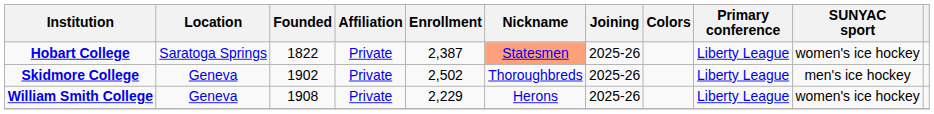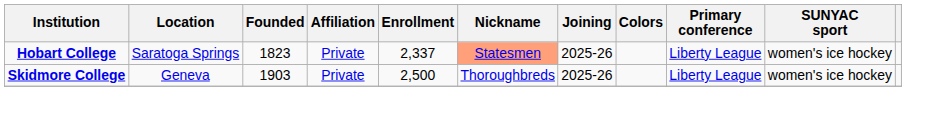 <table class="sortable wikitable" style="text-align:center">
 <tr>
 <th>Institution</th>
 <th>Location</th>
 <th>Founded</th>
 <th>Affiliation</th>
 <th>Enrollment</th>
 <th>Nickname</th>
 <th>Joining</th>
 <th>Colors</th>
 <th>Primary<br>conference</th>
 <th>SUNYAC<br>sport</th>
 <th></th>
 </tr>
 <tr>
 <td><strong><a href='#'>Hobart College</a></strong></td>
 <td><a href='#'>Saratoga Springs</a></td>
-<td>1822</td>
+<td>1823</td>
 <td><a href='#'>Private</a></td>
-<td>2,387</td>
+<td>2,337</td>
 <td style="background: lightsalmon;"><a href='#'>Statesmen</a></td>
 <td>2025-26</td>
 <td style="text-align:right;"></td>
 <td><a href='#'>Liberty League</a></td>
 <td>women's ice hockey</td>
 <td></td>
 </tr>
 <tr>
 <td><strong><a href='#'>Skidmore College</a></strong></td>
 <td><a href='#'>Geneva</a></td>
-<td>1902</td>
+<td>1903</td>
 <td><a href='#'>Private</a></td>
-<td>2,502</td>
+<td>2,500</td>
 <td><a href='#'>Thoroughbreds</a></td>
-<td>2025-26</td>
-<td style="text-align:right;"></td>
-<td><a href='#'>Liberty League</a></td>
-<td>men's ice hockey</td>
-<td></td>
-</tr>
-<tr>
-<td><strong><a href='#'>William Smith College</a></strong></td>
-<td><a href='#'>Geneva</a></td>
-<td>1908</td>
-<td><a href='#'>Private</a></td>
-<td>2,229</td>
-<td><a href='#'>Herons</a></td>
 <td>2025-26</td>
 <td style="text-align:right;"></td>
 <td><a href='#'>Liberty League</a></td>
 <td>women's ice hockey</td>
 <td></td>
 </tr>
 <tr>
 </tr>
 </table>
